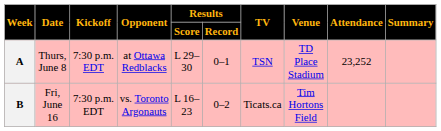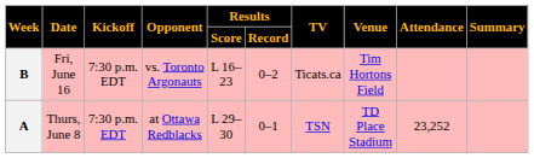 <table class="wikitable" style="font-size: 95%;">
 <tr>
 <th style="background:black;color:#FFB60F;" rowspan=2>Week</th>
 <th style="background:black;color:#FFB60F;" rowspan=2>Date</th>
 <th style="background:black;color:#FFB60F;" rowspan=2>Kickoff</th>
 <th style="background:black;color:#FFB60F;" rowspan=2>Opponent</th>
 <th style="background:black;color:#FFB60F;" colspan=2>Results</th>
 <th style="background:black;color:#FFB60F;" rowspan=2>TV</th>
 <th style="background:black;color:#FFB60F;" rowspan=2>Venue</th>
 <th style="background:black;color:#FFB60F;" rowspan=2>Attendance</th>
 <th style="background:black;color:#FFB60F;" rowspan=2>Summary</th>
 </tr>
 <tr>
 <th style="background:black;color:#FFB60F;">Score</th>
 <th style="background:black;color:#FFB60F;">Record</th>
 </tr>
 <tr align="center" bgcolor="ffbbbb">
+<th align="center"><strong>B</strong></th>
+<td align="center">Fri, June 16</td>
+<td align="center">7:30 p.m. EDT</td>
+<td align="center">vs. <a href='#'>Toronto Argonauts</a></td>
+<td align="center">L 16–23</td>
+<td align="center">0–2</td>
+<td align="center">Ticats.ca</td>
+<td align="center"><a href='#'>Tim Hortons Field</a></td>
+<td align="center"></td>
+<td align="center"></td>
+</tr>
+<tr align="center" bgcolor="ffbbbb">
 <th align="center"><strong>A</strong></th>
 <td align="center">Thurs, June 8</td>
 <td align="center">7:30 p.m. <a href='#'>EDT</a></td>
 <td align="center">at <a href='#'>Ottawa Redblacks</a></td>
 <td align="center">L 29–30</td>
 <td align="center">0–1</td>
 <td align="center"><a href='#'>TSN</a></td>
 <td align="center"><a href='#'>TD Place Stadium</a></td>
 <td align="center">23,252</td>
 <td align="center"></td>
 </tr>
-<tr align="center" bgcolor="ffbbbb">
-<th align="center"><strong>B</strong></th>
-<td align="center">Fri, June 16</td>
-<td align="center">7:30 p.m. EDT</td>
-<td align="center">vs. <a href='#'>Toronto Argonauts</a></td>
-<td align="center">L 16–23</td>
-<td align="center">0–2</td>
-<td align="center">Ticats.ca</td>
-<td align="center"><a href='#'>Tim Hortons Field</a></td>
-<td align="center"></td>
-<td align="center"></td>
-</tr>
 </table>
